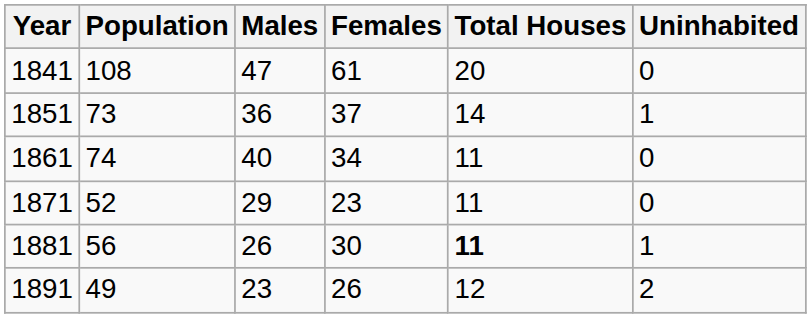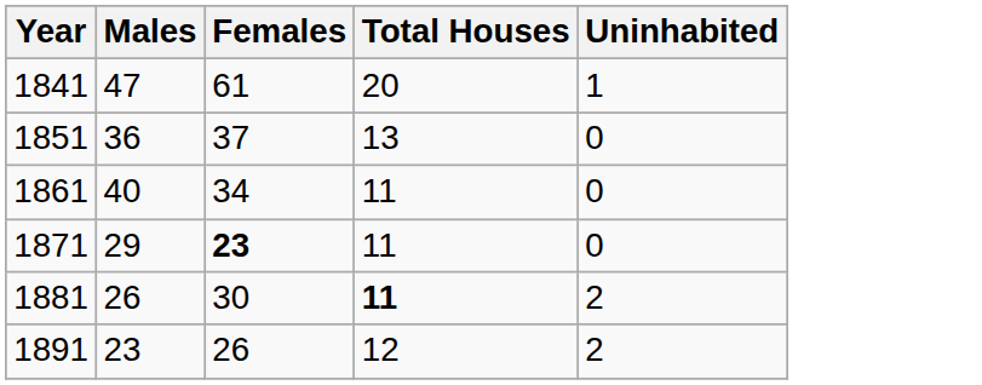 <table class="wikitable">
 <tr>
 <th>Year</th>
-<th>Population</th>
 <th>Males</th>
 <th>Females</th>
 <th>Total Houses</th>
 <th>Uninhabited</th>
 </tr>
 <tr>
 <td>1841</td>
-<td>108</td>
 <td>47</td>
 <td>61</td>
 <td>20</td>
+<td>1</td>
+</tr>
+<tr>
+<td>1851</td>
+<td>36</td>
+<td>37</td>
+<td>13</td>
 <td>0</td>
 </tr>
 <tr>
-<td>1851</td>
-<td>73</td>
-<td>36</td>
-<td>37</td>
-<td>14</td>
-<td>1</td>
-</tr>
-<tr>
 <td>1861</td>
-<td>74</td>
 <td>40</td>
 <td>34</td>
 <td>11</td>
 <td>0</td>
 </tr>
 <tr>
 <td>1871</td>
-<td>52</td>
 <td>29</td>
-<td>23</td>
+<td><strong>23</strong></td>
 <td>11</td>
 <td>0</td>
 </tr>
 <tr>
 <td>1881</td>
-<td>56</td>
 <td>26</td>
 <td>30</td>
 <td><strong>11</strong></td>
-<td>1</td>
+<td>2</td>
 </tr>
 <tr>
 <td>1891</td>
-<td>49</td>
 <td>23</td>
 <td>26</td>
 <td>12</td>
 <td>2</td>
 </tr>
 </table>
